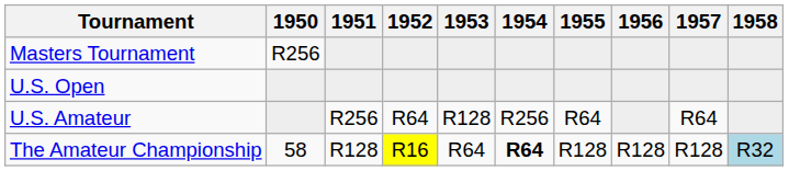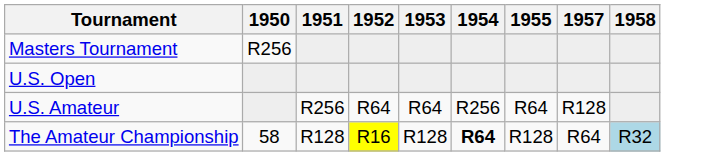 <table class="wikitable" style="font-size:95%;text-align:center;">
 <tr>
 <th>Tournament</th>
 <th>1950</th>
 <th>1951</th>
 <th>1952</th>
 <th>1953</th>
 <th>1954</th>
 <th>1955</th>
-<th>1956</th>
 <th>1957</th>
 <th>1958</th>
 </tr>
 <tr>
 <td align=left><a href='#'>Masters Tournament</a></td>
 <td>R256</td>
-<td style="background:#eeeeee;"></td>
 <td style="background:#eeeeee;"></td>
 <td style="background:#eeeeee;"></td>
 <td style="background:#eeeeee;"></td>
 <td style="background:#eeeeee;"></td>
 <td style="background:#eeeeee;"></td>
 <td style="background:#eeeeee;"></td>
 <td style="background:#eeeeee;"></td>
 </tr>
 <tr>
 <td align=left><a href='#'>U.S. Open</a></td>
 <td style="background:#eeeeee;"></td>
 <td style="background:#eeeeee;"></td>
 <td style="background:#eeeeee;"></td>
 <td style="background:#eeeeee;"></td>
 <td style="background:#eeeeee;"></td>
 <td style="background:#eeeeee;"></td>
 <td style="background:#eeeeee;"></td>
 <td style="background:#eeeeee;"></td>
-<td style="background:#eeeeee;"></td>
 </tr>
 <tr>
 <td align=left><a href='#'>U.S. Amateur</a></td>
 <td style="background:#eeeeee;"></td>
 <td>R256</td>
 <td>R64</td>
-<td>R128</td>
+<td>R64</td>
 <td>R256</td>
 <td>R64</td>
-<td style="background:#eeeeee;"></td>
-<td>R64</td>
+<td>R128</td>
 <td style="background:#eeeeee;"></td>
 </tr>
 <tr>
 <td align=left><a href='#'>The Amateur Championship</a></td>
 <td>58</td>
 <td>R128</td>
 <td style="background:yellow;">R16</td>
-<td>R64</td>
+<td>R128</td>
 <td><strong>R64</strong></td>
 <td>R128</td>
-<td>R128</td>
-<td>R128</td>
+<td>R64</td>
 <td style="background: lightblue;">R32</td>
 </tr>
 </table>
